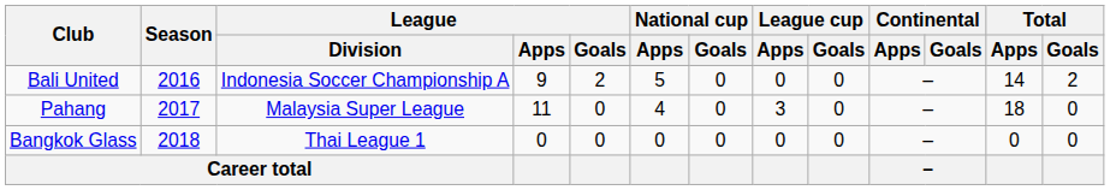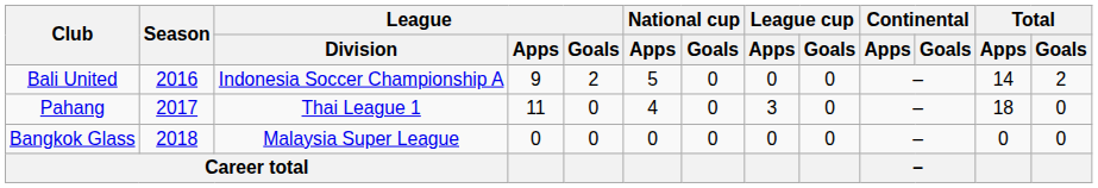 <table class="wikitable" style="text-align:center">
 <tr>
 <th rowspan="2">Club</th>
 <th rowspan="2">Season</th>
 <th colspan="3">League</th>
 <th colspan="2">National cup</th>
 <th colspan="2">League cup</th>
 <th colspan="2">Continental</th>
 <th colspan="2">Total</th>
 </tr>
 <tr>
 <th>Division</th>
 <th>Apps</th>
 <th>Goals</th>
 <th>Apps</th>
 <th>Goals</th>
 <th>Apps</th>
 <th>Goals</th>
 <th>Apps</th>
 <th>Goals</th>
 <th>Apps</th>
 <th>Goals</th>
 </tr>
 <tr>
 <td><a href='#'>Bali United</a></td>
 <td><a href='#'>2016</a></td>
 <td><a href='#'>Indonesia Soccer Championship A</a></td>
 <td>9</td>
 <td>2</td>
 <td>5</td>
 <td>0</td>
 <td>0</td>
 <td>0</td>
 <td colspan="2">–</td>
 <td>14</td>
 <td>2</td>
 </tr>
 <tr>
 <td><a href='#'>Pahang</a></td>
 <td><a href='#'>2017</a></td>
-<td><a href='#'>Malaysia Super League</a></td>
+<td><a href='#'>Thai League 1</a></td>
 <td>11</td>
 <td>0</td>
 <td>4</td>
 <td>0</td>
 <td>3</td>
 <td>0</td>
 <td colspan="2">–</td>
 <td>18</td>
 <td>0</td>
 </tr>
 <tr>
 <td><a href='#'>Bangkok Glass</a></td>
 <td><a href='#'>2018</a></td>
-<td><a href='#'>Thai League 1</a></td>
+<td><a href='#'>Malaysia Super League</a></td>
 <td>0</td>
 <td>0</td>
 <td>0</td>
 <td>0</td>
 <td>0</td>
 <td>0</td>
 <td colspan="2">–</td>
 <td>0</td>
 <td>0</td>
 </tr>
 <tr>
 <th colspan="3">Career total</th>
 <th></th>
 <th></th>
 <th></th>
 <th></th>
 <th></th>
 <th></th>
 <th colspan="2">–</th>
 <th></th>
 <th></th>
 </tr>
 </table>
